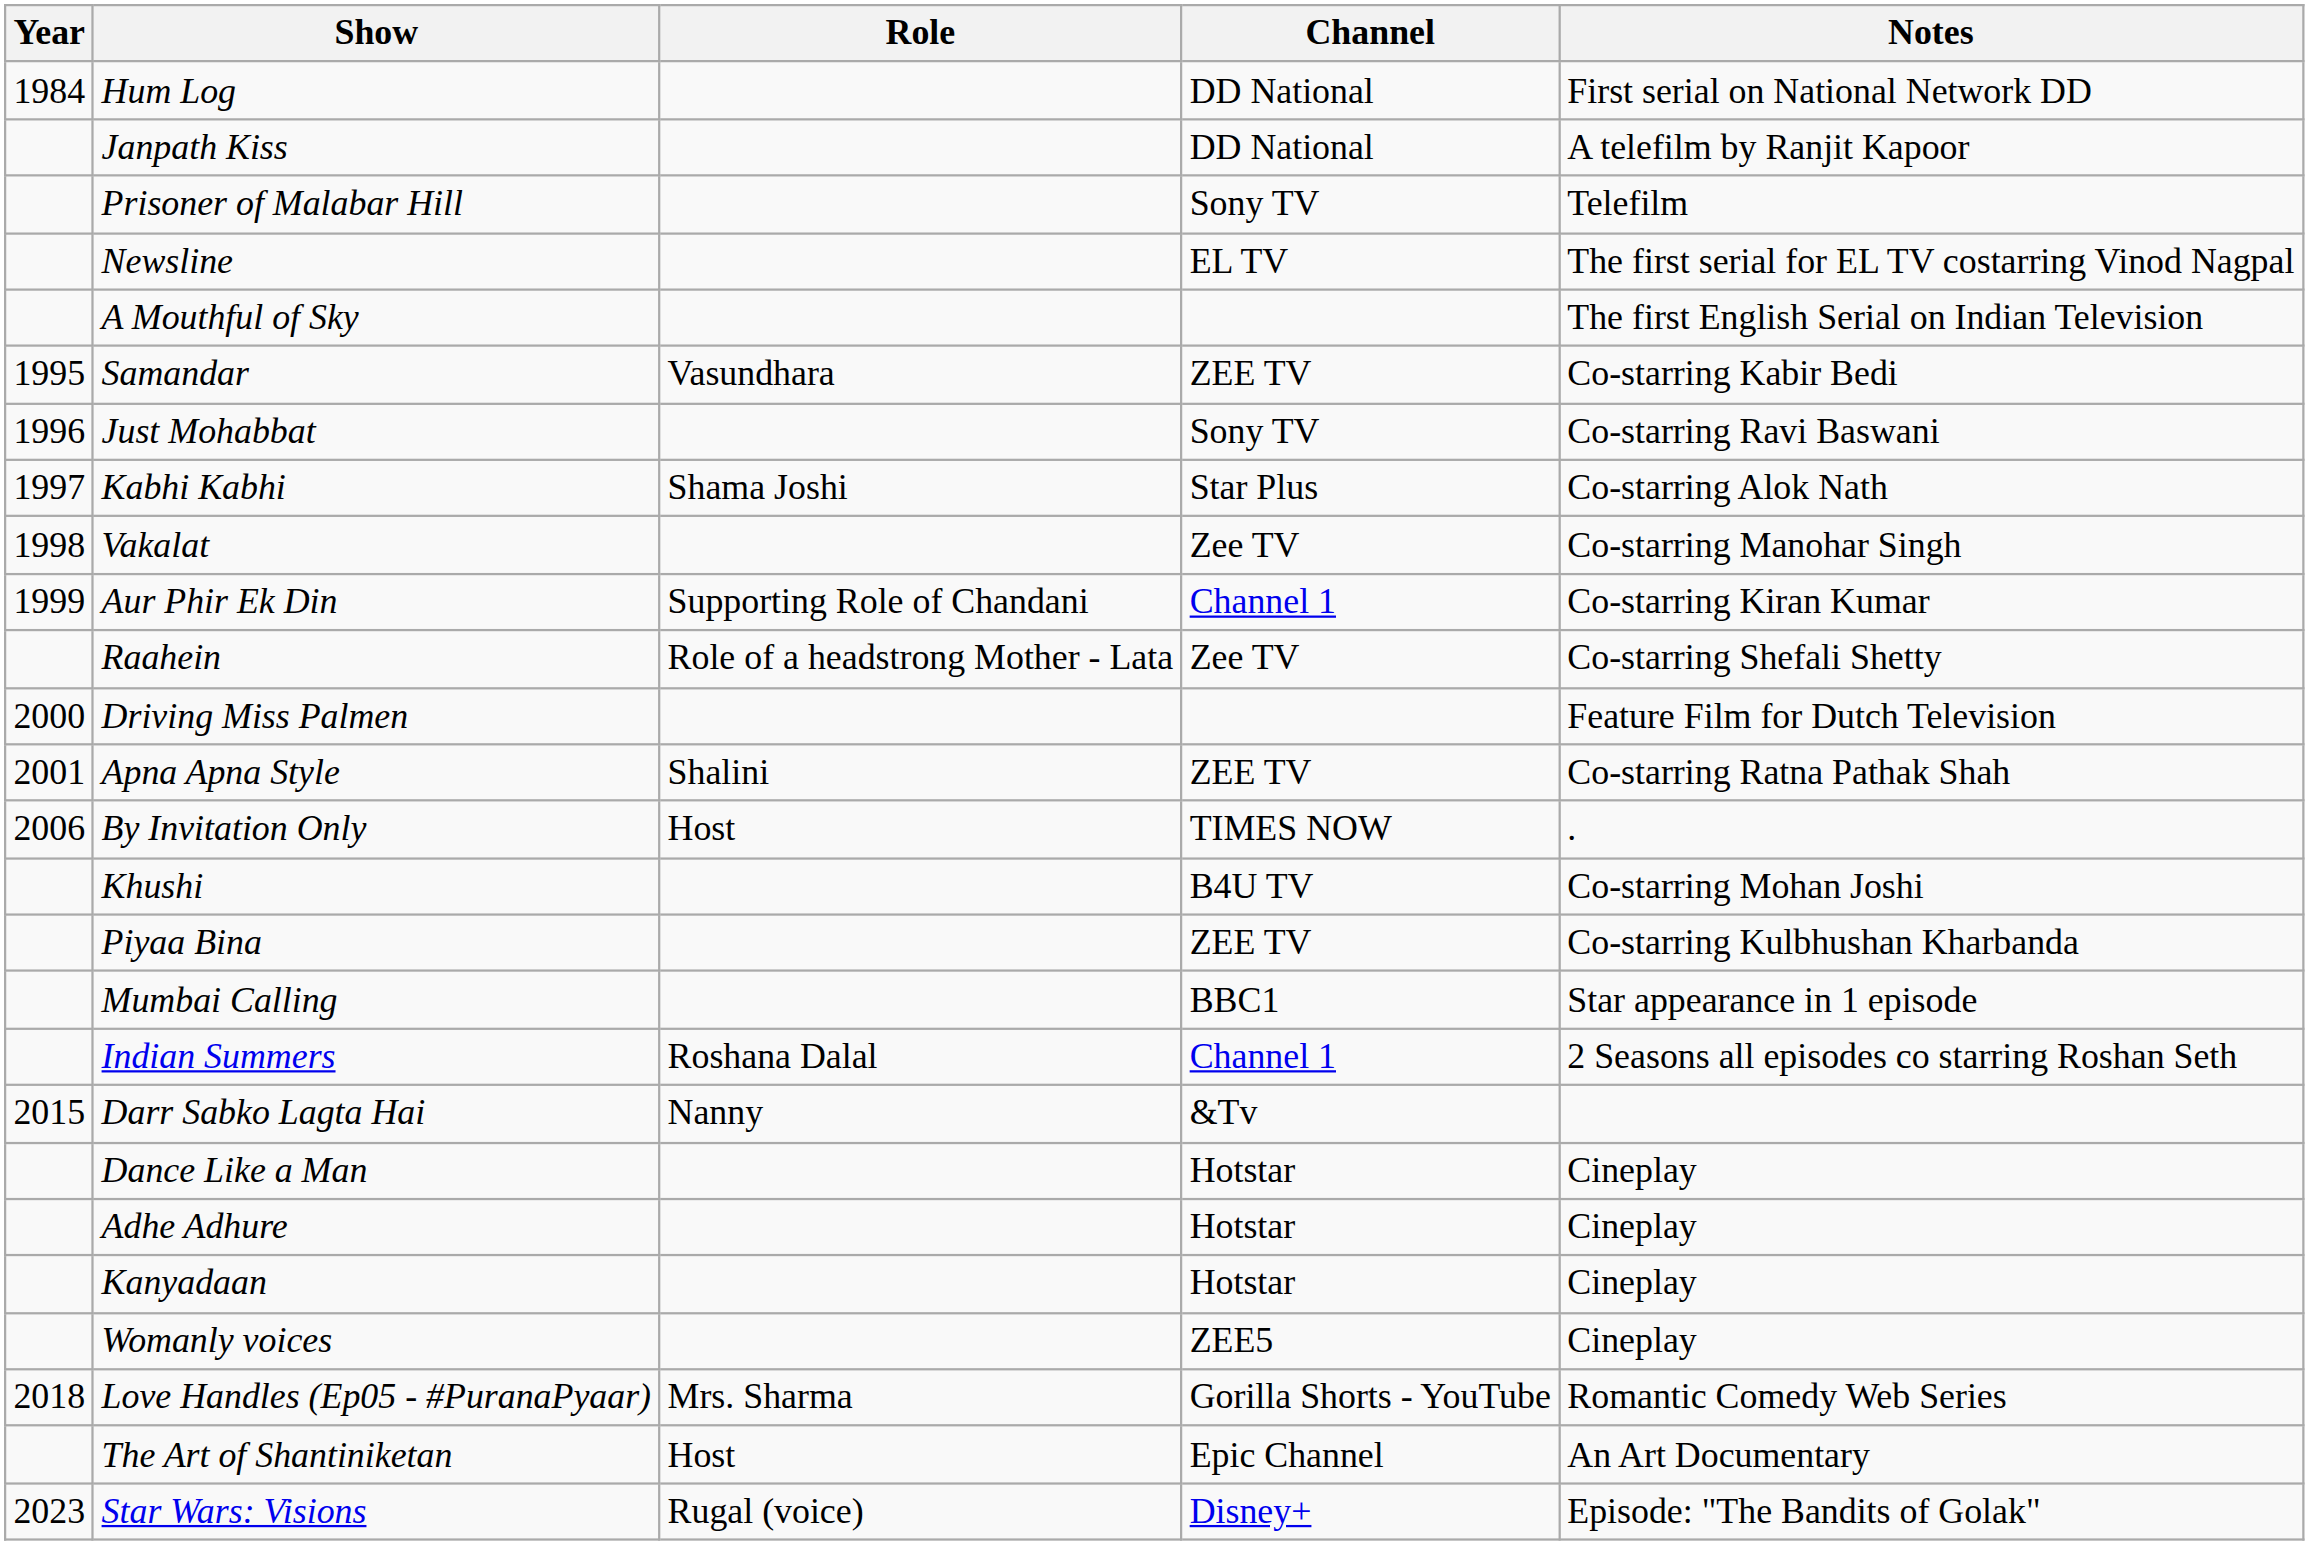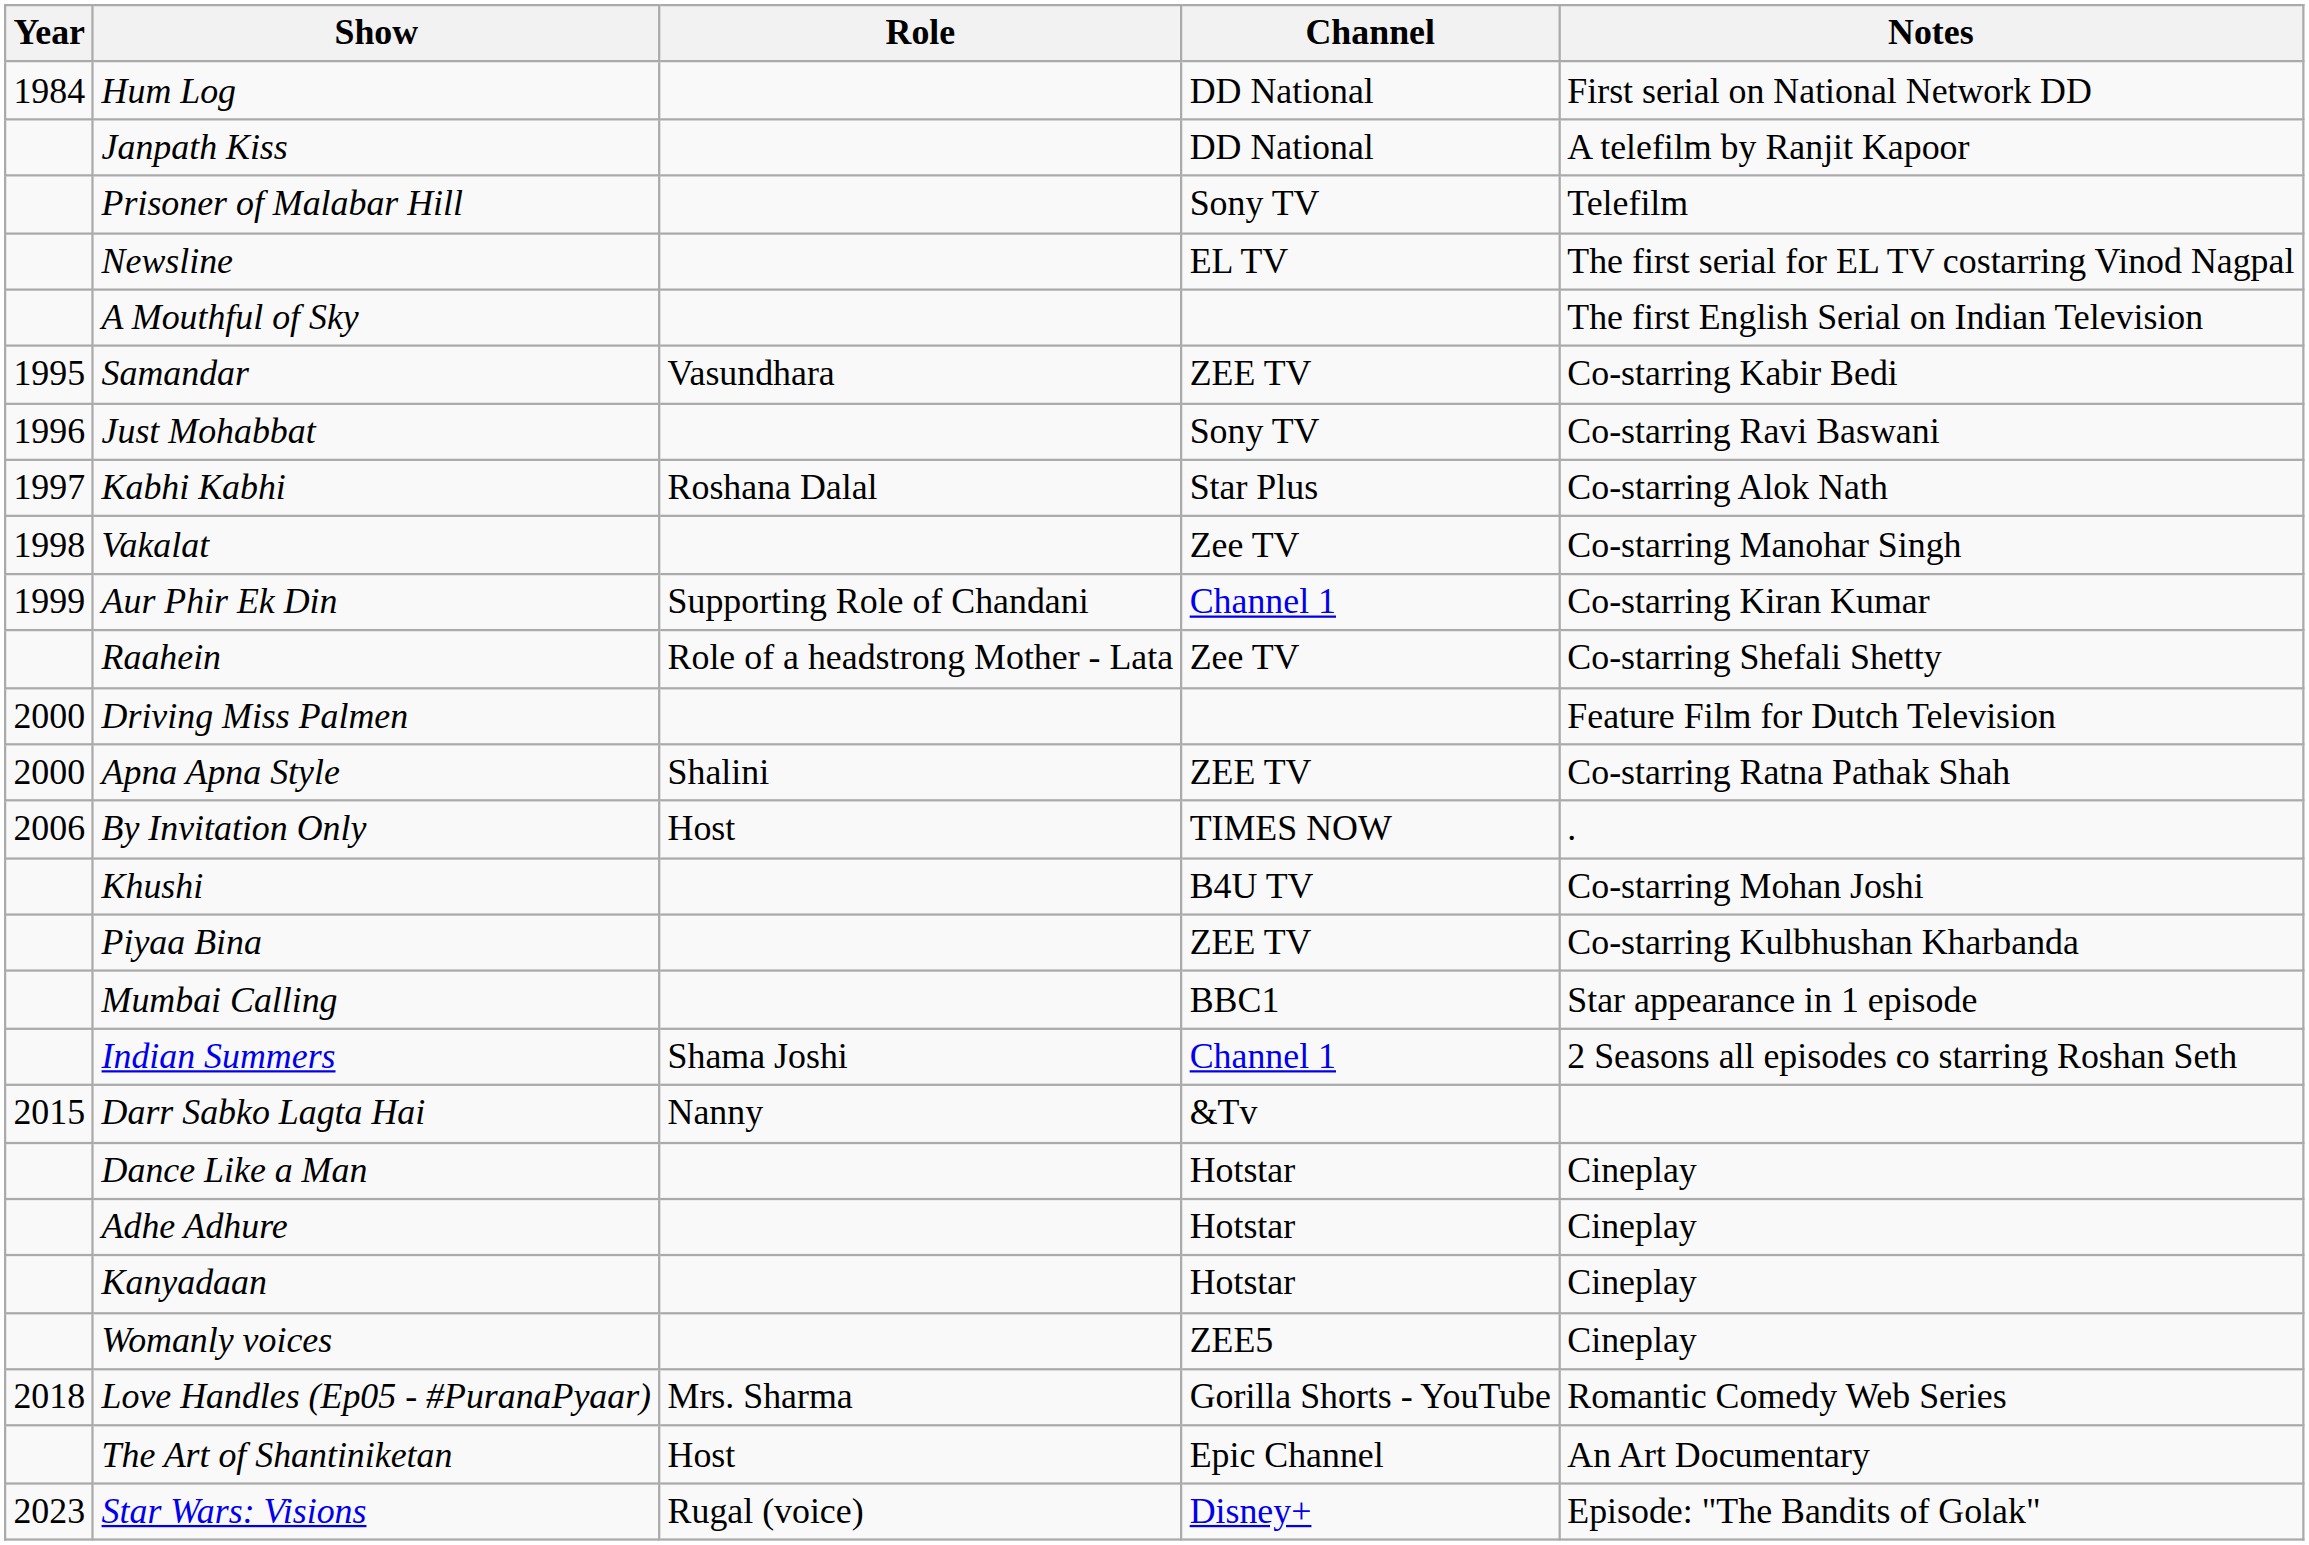 <table class="wikitable sortable">
 <tr>
 <th>Year</th>
 <th>Show</th>
 <th>Role</th>
 <th>Channel</th>
 <th>Notes</th>
 </tr>
 <tr>
 <td>1984</td>
 <td><em>Hum Log</em></td>
 <td></td>
 <td>DD National</td>
 <td>First serial on National Network DD</td>
 </tr>
 <tr>
 <td></td>
 <td><em>Janpath Kiss</em></td>
 <td></td>
 <td>DD National</td>
 <td>A telefilm by Ranjit Kapoor</td>
 </tr>
 <tr>
 <td></td>
 <td><em>Prisoner of Malabar Hill</em></td>
 <td></td>
 <td>Sony TV</td>
 <td>Telefilm</td>
 </tr>
 <tr>
 <td></td>
 <td><em>Newsline</em></td>
 <td></td>
 <td>EL TV</td>
 <td>The first serial for EL TV costarring Vinod Nagpal</td>
 </tr>
 <tr>
 <td></td>
 <td><em>A Mouthful of Sky</em></td>
 <td></td>
 <td></td>
 <td>The first English Serial on Indian Television</td>
 </tr>
 <tr>
 <td>1995</td>
 <td><em>Samandar</em></td>
 <td>Vasundhara</td>
 <td>ZEE TV</td>
 <td>Co-starring Kabir Bedi</td>
 </tr>
 <tr>
 <td>1996</td>
 <td><em>Just Mohabbat</em></td>
 <td></td>
 <td>Sony TV</td>
 <td>Co-starring Ravi Baswani</td>
 </tr>
 <tr>
 <td>1997</td>
 <td><em>Kabhi Kabhi</em></td>
-<td>Shama Joshi</td>
+<td>Roshana Dalal</td>
 <td>Star Plus</td>
 <td>Co-starring Alok Nath</td>
 </tr>
 <tr>
 <td>1998</td>
 <td><em>Vakalat</em></td>
 <td></td>
 <td>Zee TV</td>
 <td>Co-starring Manohar Singh</td>
 </tr>
 <tr>
 <td>1999</td>
 <td><em>Aur Phir Ek Din</em></td>
 <td>Supporting Role of Chandani</td>
 <td><a href='#'>Channel 1</a></td>
 <td>Co-starring Kiran Kumar</td>
 </tr>
 <tr>
 <td></td>
 <td><em>Raahein</em></td>
 <td>Role of a headstrong Mother - Lata</td>
 <td>Zee TV</td>
 <td>Co-starring Shefali Shetty</td>
 </tr>
 <tr>
 <td>2000</td>
 <td><em>Driving Miss Palmen</em></td>
 <td></td>
 <td></td>
 <td>Feature Film for Dutch Television</td>
 </tr>
 <tr>
-<td>2001</td>
+<td>2000</td>
 <td><em>Apna Apna Style</em></td>
 <td>Shalini</td>
 <td>ZEE TV</td>
 <td>Co-starring Ratna Pathak Shah</td>
 </tr>
 <tr>
 <td>2006</td>
 <td><em>By Invitation Only</em></td>
 <td>Host</td>
 <td>TIMES NOW</td>
 <td>.</td>
 </tr>
 <tr>
 <td></td>
 <td><em>Khushi</em></td>
 <td></td>
 <td>B4U TV</td>
 <td>Co-starring Mohan Joshi</td>
 </tr>
 <tr>
 <td></td>
 <td><em>Piyaa Bina</em></td>
 <td></td>
 <td>ZEE TV</td>
 <td>Co-starring Kulbhushan Kharbanda</td>
 </tr>
 <tr>
 <td></td>
 <td><em>Mumbai Calling</em></td>
 <td></td>
 <td>BBC1</td>
 <td>Star appearance in 1 episode</td>
 </tr>
 <tr>
 <td></td>
 <td><em><a href='#'>Indian Summers</a></em></td>
-<td>Roshana Dalal</td>
+<td>Shama Joshi</td>
 <td><a href='#'>Channel 1</a></td>
 <td>2 Seasons all episodes co starring Roshan Seth</td>
 </tr>
 <tr>
 <td>2015</td>
 <td><em>Darr Sabko Lagta Hai</em></td>
 <td>Nanny</td>
 <td>&Tv</td>
 <td></td>
 </tr>
 <tr>
 <td></td>
 <td><em>Dance Like a Man</em></td>
 <td></td>
 <td>Hotstar</td>
 <td>Cineplay</td>
 </tr>
 <tr>
 <td></td>
 <td><em>Adhe Adhure</em></td>
 <td></td>
 <td>Hotstar</td>
 <td>Cineplay</td>
 </tr>
 <tr>
 <td></td>
 <td><em>Kanyadaan</em></td>
 <td></td>
 <td>Hotstar</td>
 <td>Cineplay</td>
 </tr>
 <tr>
 <td></td>
 <td><em>Womanly voices</em></td>
 <td></td>
 <td>ZEE5</td>
 <td>Cineplay</td>
 </tr>
 <tr>
 <td>2018</td>
 <td><em>Love Handles (Ep05 - #PuranaPyaar)</em></td>
 <td>Mrs. Sharma</td>
 <td>Gorilla Shorts - YouTube</td>
 <td>Romantic Comedy Web Series</td>
 </tr>
 <tr>
 <td></td>
 <td><em>The Art of Shantiniketan</em></td>
 <td>Host</td>
 <td>Epic Channel</td>
 <td> An Art Documentary</td>
 </tr>
 <tr>
 <td>2023</td>
 <td><em><a href='#'>Star Wars: Visions</a></em></td>
 <td>Rugal (voice)</td>
 <td><a href='#'>Disney+</a></td>
 <td>Episode: "The Bandits of Golak"</td>
 </tr>
 </table>
